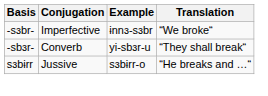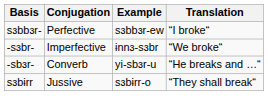 <table class="wikitable">
 <tr>
 <th>Basis</th>
 <th>Conjugation</th>
 <th>Example</th>
 <th>Translation</th>
+</tr>
+<tr>
+<td>sɜbbɜr-</td>
+<td>Perfective</td>
+<td>sɜbbɜr-ew</td>
+<td>“I broke“</td>
 </tr>
 <tr>
 <td>-sɜbr-</td>
 <td>Imperfective</td>
 <td>ɨnnɜ-sɜbr</td>
 <td>“We broke“</td>
 </tr>
 <tr>
 <td>-sbɜr-</td>
 <td>Converb</td>
 <td>yi-sbɜr-u</td>
-<td>“They shall break“</td>
+<td>“He breaks and …“</td>
 </tr>
 <tr>
 <td>sɜbɨrr</td>
 <td>Jussive</td>
 <td>sɜbɨrr-o</td>
-<td>“He breaks and …“</td>
+<td>“They shall break“</td>
 </tr>
 </table>
